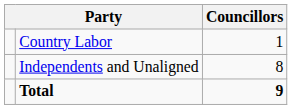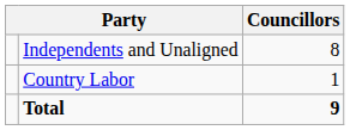 <table class="wikitable">
 <tr>
 <th colspan="2">Party</th>
 <th>Councillors</th>
 </tr>
 <tr>
 <td> </td>
-<td><a href='#'>Country Labor</a></td>
-<td align=right>1</td>
+<td><a href='#'>Independents</a> and Unaligned</td>
+<td align=right>8</td>
 </tr>
 <tr>
 <td> </td>
-<td><a href='#'>Independents</a> and Unaligned</td>
-<td align=right>8</td>
+<td><a href='#'>Country Labor</a></td>
+<td align=right>1</td>
 </tr>
 <tr>
 <td></td>
 <td><strong>Total</strong></td>
 <td align=right><strong>9</strong></td>
 </tr>
 </table>
